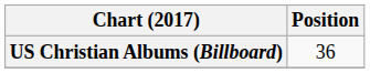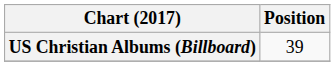 <table class="wikitable sortable plainrowheaders" style="text-align:center">
 <tr>
 <th scope="col">Chart (2017)</th>
 <th scope="col">Position</th>
 </tr>
 <tr>
 <th scope="row">US Christian Albums (<em>Billboard</em>)</th>
-<td>36</td>
+<td>39</td>
 </tr>
 <tr>
 </tr>
 </table>
